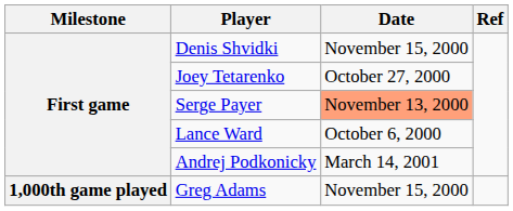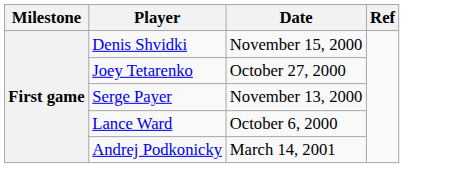 <table class="wikitable">
 <tr>
 <th scope="col">Milestone</th>
 <th scope="col">Player</th>
 <th scope="col">Date</th>
 <th scope="col">Ref</th>
 </tr>
 <tr>
 <th rowspan=5>First game</th>
 <td><a href='#'>Denis Shvidki</a></td>
 <td>November 15, 2000</td>
 <td rowspan=5></td>
 </tr>
 <tr>
 <td><a href='#'>Joey Tetarenko</a></td>
 <td>October 27, 2000</td>
 </tr>
 <tr>
 <td><a href='#'>Serge Payer</a></td>
-<td style="background: lightsalmon;">November 13, 2000</td>
+<td>November 13, 2000</td>
 </tr>
 <tr>
 <td><a href='#'>Lance Ward</a></td>
 <td>October 6, 2000</td>
 </tr>
 <tr>
 <td><a href='#'>Andrej Podkonicky</a></td>
 <td>March 14, 2001</td>
 </tr>
-<tr>
-<th>1,000th game played</th>
-<td><a href='#'>Greg Adams</a></td>
-<td>November 15, 2000</td>
-<td></td>
-</tr>
 </table>
